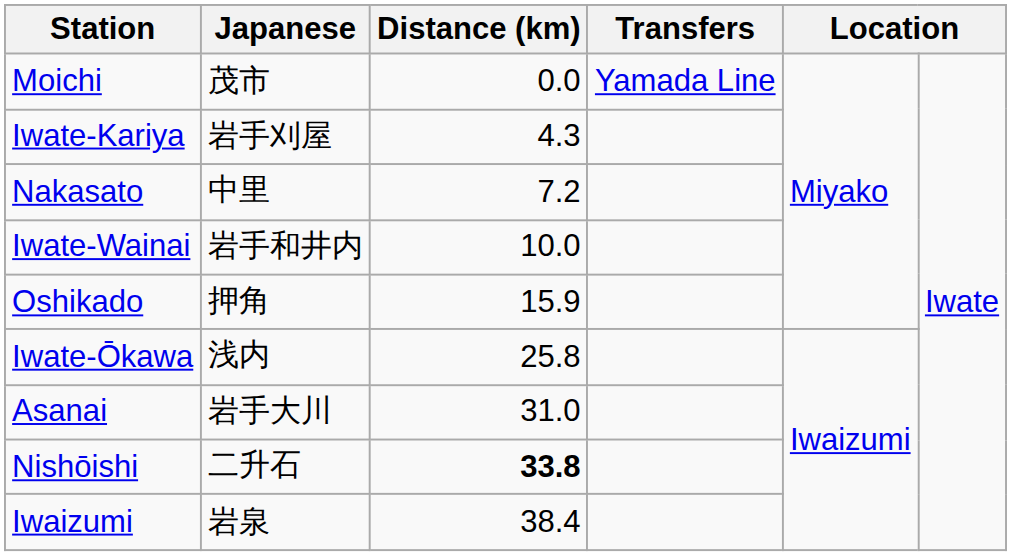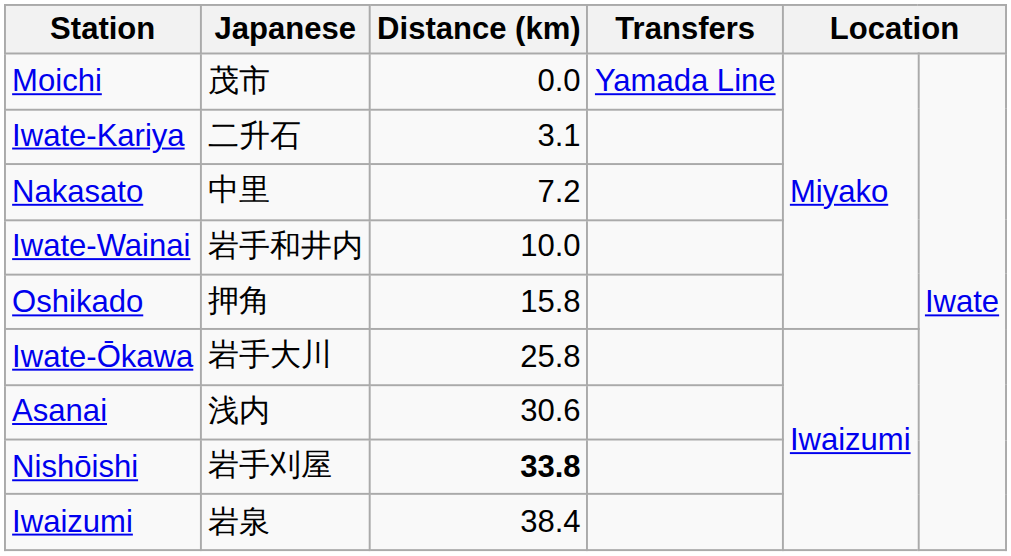 <table class="wikitable">
 <tr>
 <th>Station</th>
 <th>Japanese</th>
 <th>Distance (km)</th>
 <th>Transfers</th>
 <th colspan="2">Location</th>
 </tr>
 <tr>
 <td><a href='#'>Moichi</a></td>
 <td>茂市</td>
 <td align="right">0.0</td>
 <td><a href='#'>Yamada Line</a></td>
 <td rowspan="5"><a href='#'>Miyako</a></td>
 <td rowspan="9"><a href='#'>Iwate</a></td>
 </tr>
 <tr>
 <td><a href='#'>Iwate-Kariya</a></td>
-<td>岩手刈屋</td>
-<td align="right">4.3</td>
+<td>二升石</td>
+<td align="right">3.1</td>
 <td></td>
 </tr>
 <tr>
 <td><a href='#'>Nakasato</a></td>
 <td>中里</td>
 <td align="right">7.2</td>
 <td></td>
 </tr>
 <tr>
 <td><a href='#'>Iwate-Wainai</a></td>
 <td>岩手和井内</td>
 <td align="right">10.0</td>
 <td></td>
 </tr>
 <tr>
 <td><a href='#'>Oshikado</a></td>
 <td>押角</td>
-<td align="right">15.9</td>
+<td align="right">15.8</td>
 <td></td>
 </tr>
 <tr>
 <td><a href='#'>Iwate-Ōkawa</a></td>
-<td>浅内</td>
+<td>岩手大川</td>
 <td align="right">25.8</td>
 <td></td>
 <td rowspan="4"><a href='#'>Iwaizumi</a></td>
 </tr>
 <tr>
 <td><a href='#'>Asanai</a></td>
-<td>岩手大川</td>
-<td align="right">31.0</td>
+<td>浅内</td>
+<td align="right">30.6</td>
 <td></td>
 </tr>
 <tr>
 <td><a href='#'>Nishōishi</a></td>
-<td>二升石</td>
+<td>岩手刈屋</td>
 <td align="right"><strong>33.8</strong></td>
 <td></td>
 </tr>
 <tr>
 <td><a href='#'>Iwaizumi</a></td>
 <td>岩泉</td>
 <td align="right">38.4</td>
 <td></td>
 </tr>
 </table>
